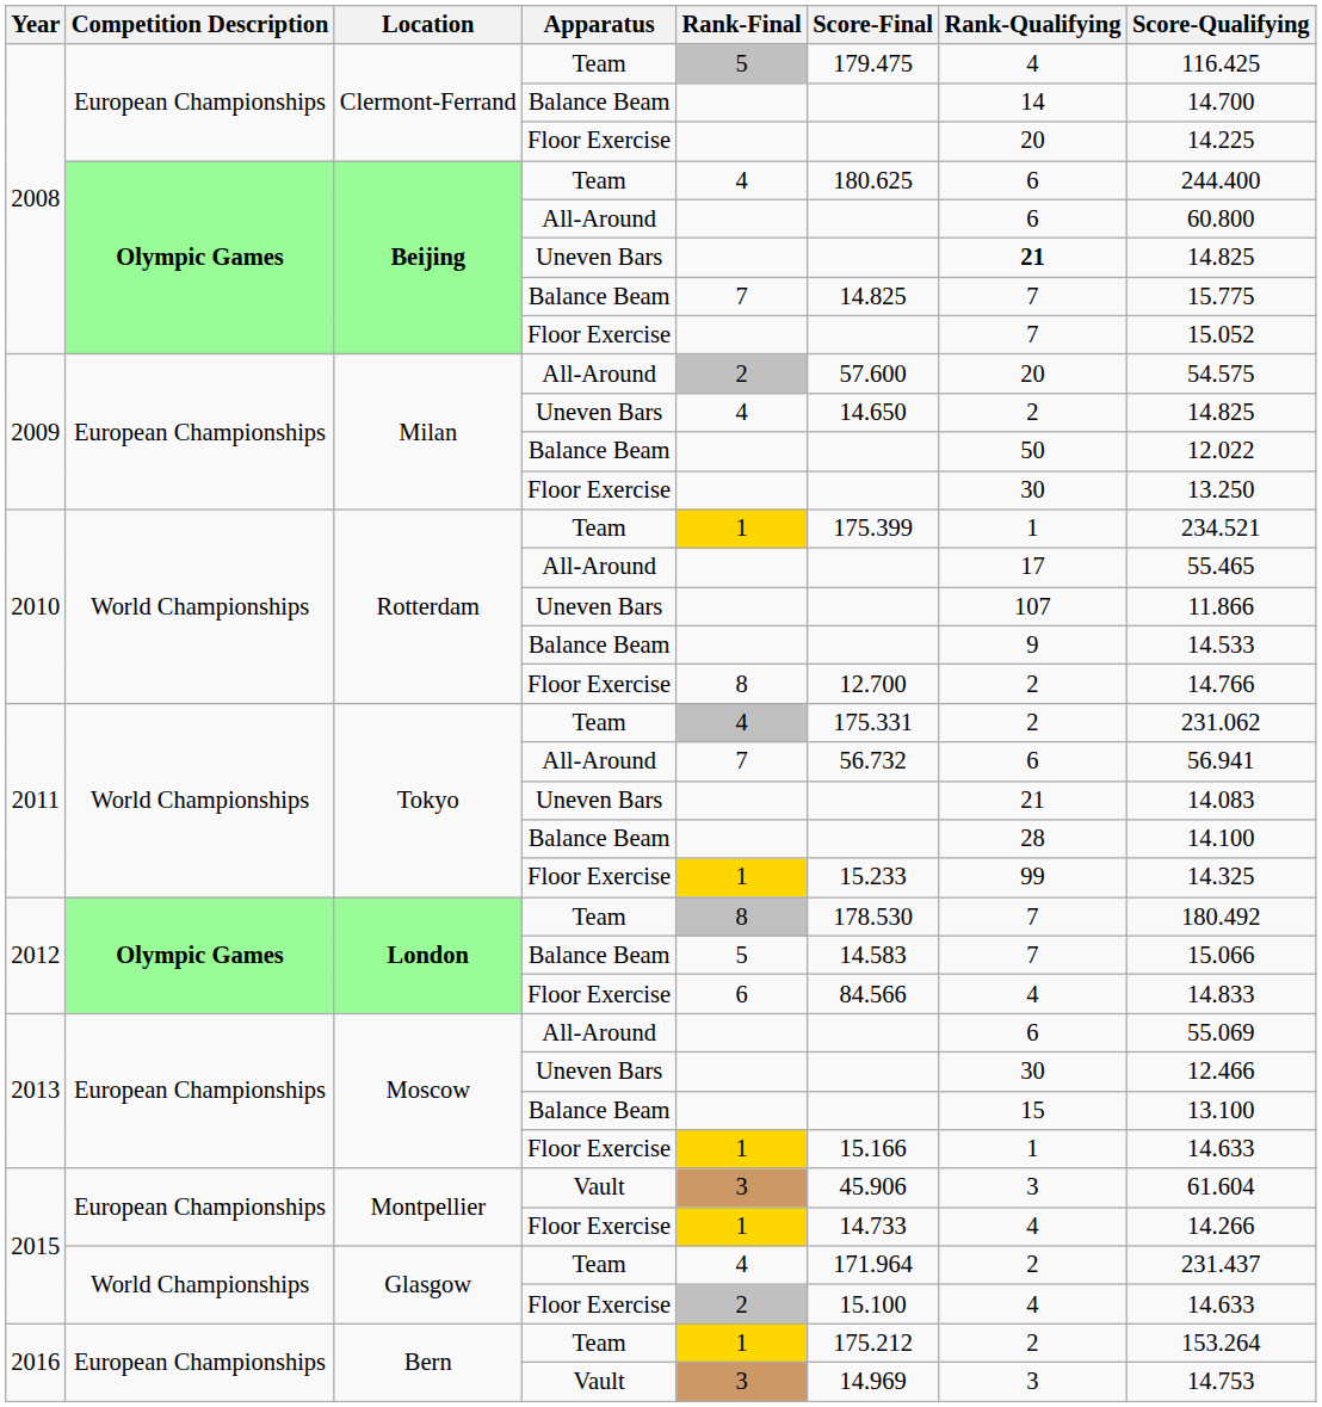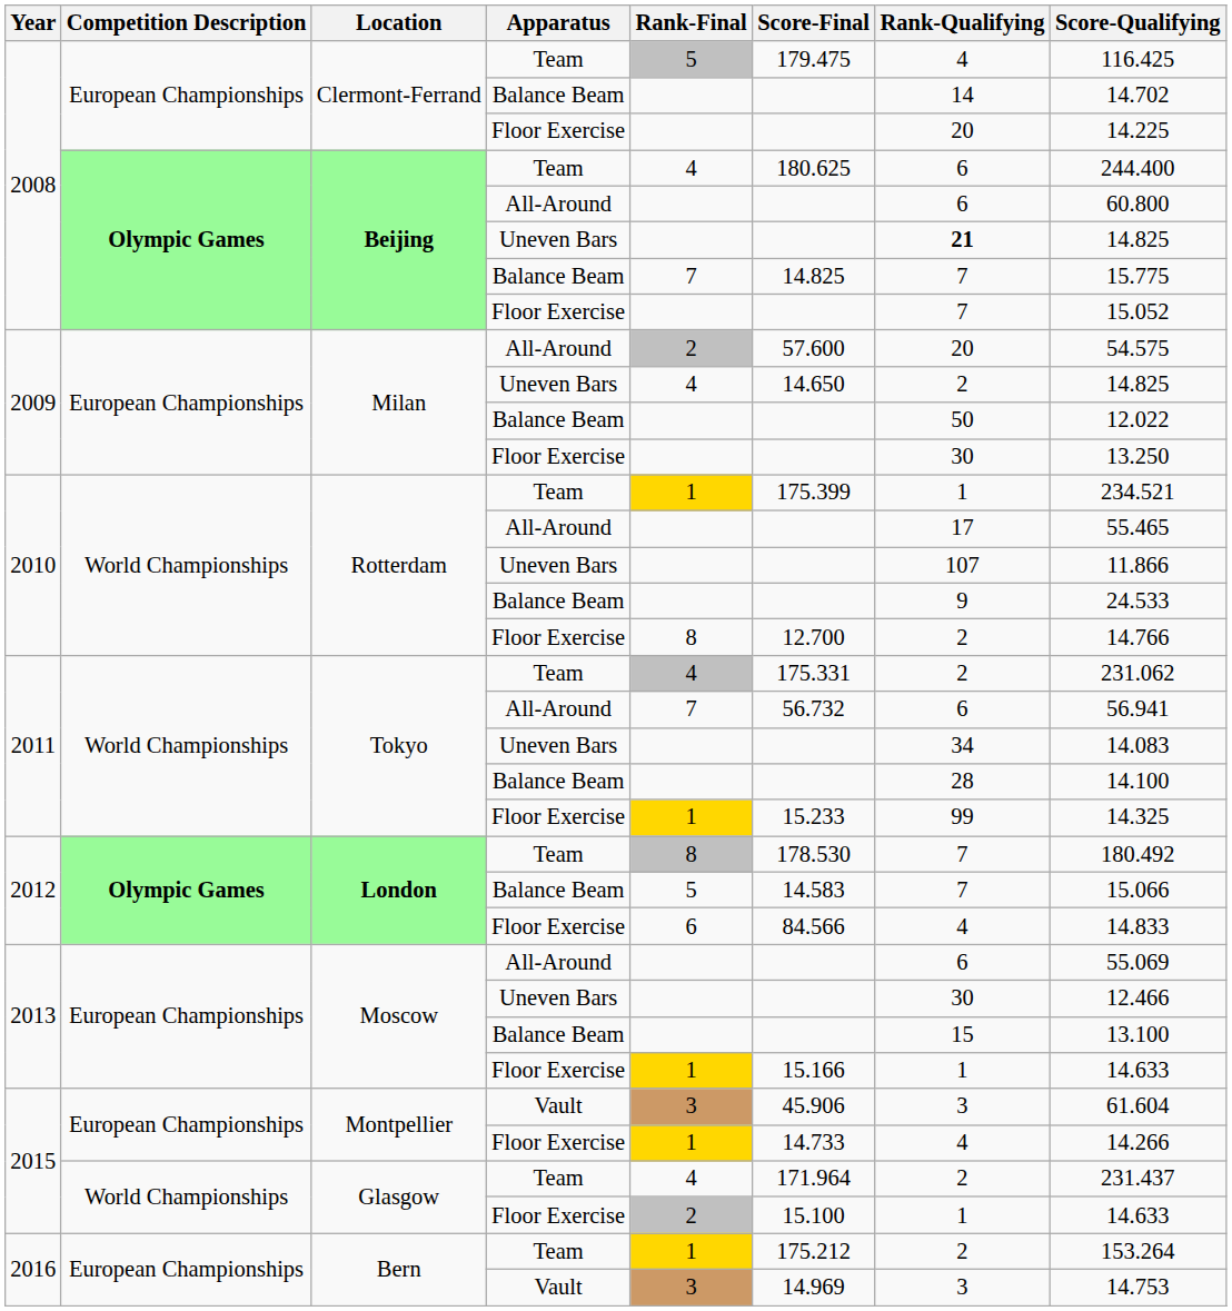 <table class="wikitable" style="text-align:center">
 <tr>
 <th>Year</th>
 <th>Competition Description</th>
 <th>Location</th>
 <th>Apparatus</th>
 <th>Rank-Final</th>
 <th>Score-Final</th>
 <th>Rank-Qualifying</th>
 <th>Score-Qualifying</th>
 </tr>
 <tr>
 <td rowspan=8>2008</td>
 <td rowspan=3>European Championships</td>
 <td rowspan=3>Clermont-Ferrand</td>
 <td>Team</td>
 <td bgcolor=silver>5</td>
 <td>179.475</td>
 <td>4</td>
 <td>116.425</td>
 </tr>
 <tr>
 <td>Balance Beam</td>
 <td></td>
 <td></td>
 <td>14</td>
-<td>14.700</td>
+<td>14.702</td>
 </tr>
 <tr>
 <td>Floor Exercise</td>
 <td></td>
 <td></td>
 <td>20</td>
 <td>14.225</td>
 </tr>
 <tr>
 <td bgcolor=98FB98 rowspan=5><strong>Olympic Games</strong></td>
 <td bgcolor=98FB98 rowspan=5><strong>Beijing</strong></td>
 <td>Team</td>
 <td>4</td>
 <td>180.625</td>
 <td>6</td>
 <td>244.400</td>
 </tr>
 <tr>
 <td>All-Around</td>
 <td></td>
 <td></td>
 <td>6</td>
 <td>60.800</td>
 </tr>
 <tr>
 <td>Uneven Bars</td>
 <td></td>
 <td></td>
 <td><strong>21</strong></td>
 <td>14.825</td>
 </tr>
 <tr>
 <td>Balance Beam</td>
 <td>7</td>
 <td>14.825</td>
 <td>7</td>
 <td>15.775</td>
 </tr>
 <tr>
 <td>Floor Exercise</td>
 <td></td>
 <td></td>
 <td>7</td>
 <td>15.052</td>
 </tr>
 <tr>
 <td rowspan=4>2009</td>
 <td rowspan=4>European Championships</td>
 <td rowspan=4>Milan</td>
 <td>All-Around</td>
 <td bgcolor=silver>2</td>
 <td>57.600</td>
 <td>20</td>
 <td>54.575</td>
 </tr>
 <tr>
 <td>Uneven Bars</td>
 <td>4</td>
 <td>14.650</td>
 <td>2</td>
 <td>14.825</td>
 </tr>
 <tr>
 <td>Balance Beam</td>
 <td></td>
 <td></td>
 <td>50</td>
 <td>12.022</td>
 </tr>
 <tr>
 <td>Floor Exercise</td>
 <td></td>
 <td></td>
 <td>30</td>
 <td>13.250</td>
 </tr>
 <tr>
 <td rowspan=5>2010</td>
 <td rowspan=5>World Championships</td>
 <td rowspan=5>Rotterdam</td>
 <td>Team</td>
 <td bgcolor=gold>1</td>
 <td>175.399</td>
 <td>1</td>
 <td>234.521</td>
 </tr>
 <tr>
 <td>All-Around</td>
 <td></td>
 <td></td>
 <td>17</td>
 <td>55.465</td>
 </tr>
 <tr>
 <td>Uneven Bars</td>
 <td></td>
 <td></td>
 <td>107</td>
 <td>11.866</td>
 </tr>
 <tr>
 <td>Balance Beam</td>
 <td></td>
 <td></td>
 <td>9</td>
-<td>14.533</td>
+<td>24.533</td>
 </tr>
 <tr>
 <td>Floor Exercise</td>
 <td>8</td>
 <td>12.700</td>
 <td>2</td>
 <td>14.766</td>
 </tr>
 <tr>
 <td rowspan=5>2011</td>
 <td rowspan=5>World Championships</td>
 <td rowspan=5>Tokyo</td>
 <td>Team</td>
 <td bgcolor=silver>4</td>
 <td>175.331</td>
 <td>2</td>
 <td>231.062</td>
 </tr>
 <tr>
 <td>All-Around</td>
 <td>7</td>
 <td>56.732</td>
 <td>6</td>
 <td>56.941</td>
 </tr>
 <tr>
 <td>Uneven Bars</td>
 <td></td>
 <td></td>
-<td>21</td>
+<td>34</td>
 <td>14.083</td>
 </tr>
 <tr>
 <td>Balance Beam</td>
 <td></td>
 <td></td>
 <td>28</td>
 <td>14.100</td>
 </tr>
 <tr>
 <td>Floor Exercise</td>
 <td bgcolor=gold>1</td>
 <td>15.233</td>
 <td>99</td>
 <td>14.325</td>
 </tr>
 <tr>
 <td rowspan=3>2012</td>
 <td bgcolor=98FB98 rowspan=3><strong>Olympic Games</strong></td>
 <td bgcolor=98FB98 rowspan=3><strong>London</strong></td>
 <td>Team</td>
 <td bgcolor=silver>8</td>
 <td>178.530</td>
 <td>7</td>
 <td>180.492</td>
 </tr>
 <tr>
 <td>Balance Beam</td>
 <td>5</td>
 <td>14.583</td>
 <td>7</td>
 <td>15.066</td>
 </tr>
 <tr>
 <td>Floor Exercise</td>
 <td>6</td>
 <td>84.566</td>
 <td>4</td>
 <td>14.833</td>
 </tr>
 <tr>
 <td rowspan=4>2013</td>
 <td rowspan=4>European Championships</td>
 <td rowspan=4>Moscow</td>
 <td>All-Around</td>
 <td></td>
 <td></td>
 <td>6</td>
 <td>55.069</td>
 </tr>
 <tr>
 <td>Uneven Bars</td>
 <td></td>
 <td></td>
 <td>30</td>
 <td>12.466</td>
 </tr>
 <tr>
 <td>Balance Beam</td>
 <td></td>
 <td></td>
 <td>15</td>
 <td>13.100</td>
 </tr>
 <tr>
 <td>Floor Exercise</td>
 <td bgcolor=gold>1</td>
 <td>15.166</td>
 <td>1</td>
 <td>14.633</td>
 </tr>
 <tr>
 <td rowspan=4>2015</td>
 <td rowspan=2>European Championships</td>
 <td rowspan=2>Montpellier</td>
 <td>Vault</td>
 <td bgcolor=cc9966>3</td>
 <td>45.906</td>
 <td>3</td>
 <td>61.604</td>
 </tr>
 <tr>
 <td>Floor Exercise</td>
 <td bgcolor=gold>1</td>
 <td>14.733</td>
 <td>4</td>
 <td>14.266</td>
 </tr>
 <tr>
 <td rowspan=2>World Championships</td>
 <td rowspan=2>Glasgow</td>
 <td>Team</td>
 <td>4</td>
 <td>171.964</td>
 <td>2</td>
 <td>231.437</td>
 </tr>
 <tr>
 <td>Floor Exercise</td>
 <td bgcolor=silver>2</td>
 <td>15.100</td>
-<td>4</td>
+<td>1</td>
 <td>14.633</td>
 </tr>
 <tr>
 <td rowspan=2>2016</td>
 <td rowspan=2>European Championships</td>
 <td rowspan=2>Bern</td>
 <td>Team</td>
 <td bgcolor=gold>1</td>
 <td>175.212</td>
 <td>2</td>
 <td>153.264</td>
 </tr>
 <tr>
 <td>Vault</td>
 <td bgcolor=cc9966>3</td>
 <td>14.969</td>
 <td>3</td>
 <td>14.753</td>
 </tr>
 <tr>
 </tr>
 </table>
